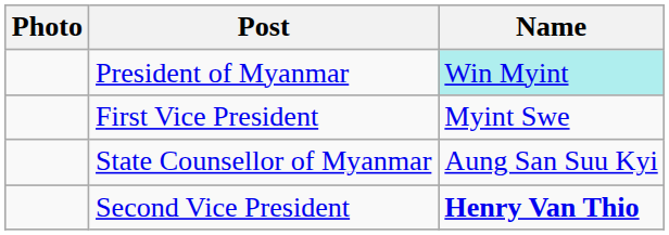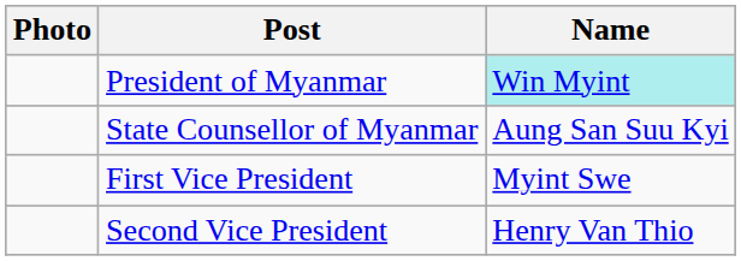 <table class=wikitable>
 <tr>
 <th>Photo</th>
 <th>Post</th>
 <th>Name</th>
 </tr>
 <tr>
 <td></td>
 <td><a href='#'>President of Myanmar</a></td>
 <td style="background: paleturquoise;"><a href='#'>Win Myint</a></td>
 </tr>
 <tr>
 <td></td>
+<td><a href='#'>State Counsellor of Myanmar</a></td>
+<td><a href='#'>Aung San Suu Kyi</a></td>
+</tr>
+<tr>
+<td></td>
 <td><a href='#'>First Vice President</a></td>
 <td><a href='#'>Myint Swe</a></td>
 </tr>
 <tr>
 <td></td>
-<td><a href='#'>State Counsellor of Myanmar</a></td>
-<td><a href='#'>Aung San Suu Kyi</a></td>
-</tr>
-<tr>
-<td></td>
 <td><a href='#'>Second Vice President</a></td>
-<td><strong><a href='#'>Henry Van Thio</a></strong></td>
+<td><a href='#'>Henry Van Thio</a></td>
 </tr>
 </table>
